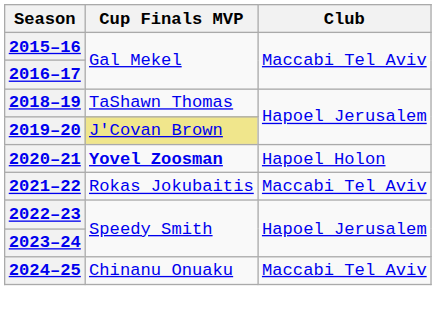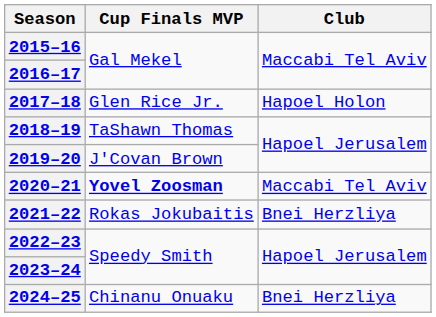 <table class="wikitable sortable">
 <tr>
 <th>Season</th>
 <th>Cup Finals MVP</th>
 <th>Club</th>
 </tr>
 <tr>
 <th><a href='#'>2015–16</a></th>
 <td rowspan=2> <a href='#'>Gal Mekel</a></td>
 <td rowspan=2><a href='#'>Maccabi Tel Aviv</a></td>
 </tr>
 <tr>
 <th><a href='#'>2016–17</a></th>
 </tr>
 <tr>
+<th><a href='#'>2017–18</a></th>
+<td> <a href='#'>Glen Rice Jr.</a></td>
+<td><a href='#'>Hapoel Holon</a></td>
+</tr>
+<tr>
 <th><a href='#'>2018–19</a></th>
 <td> <a href='#'>TaShawn Thomas</a></td>
 <td rowspan=2><a href='#'>Hapoel Jerusalem</a></td>
 </tr>
 <tr>
 <th><a href='#'>2019–20</a></th>
-<td style="background: khaki;"> <a href='#'>J'Covan Brown</a></td>
+<td> <a href='#'>J'Covan Brown</a></td>
 </tr>
 <tr>
 <th><a href='#'>2020–21</a></th>
 <td><strong> <a href='#'>Yovel Zoosman</a></strong></td>
-<td><a href='#'>Hapoel Holon</a></td>
+<td><a href='#'>Maccabi Tel Aviv</a></td>
 </tr>
 <tr>
 <th><a href='#'>2021–22</a></th>
 <td> <a href='#'>Rokas Jokubaitis</a></td>
-<td><a href='#'>Maccabi Tel Aviv</a></td>
+<td><a href='#'>Bnei Herzliya</a></td>
 </tr>
 <tr>
 <th><a href='#'>2022–23</a></th>
 <td rowspan=2> <a href='#'>Speedy Smith</a></td>
 <td rowspan=2><a href='#'>Hapoel Jerusalem</a></td>
 </tr>
 <tr>
 <th><a href='#'>2023–24</a></th>
 </tr>
 <tr>
 <th><a href='#'>2024–25</a></th>
 <td> <a href='#'>Chinanu Onuaku</a></td>
-<td><a href='#'>Maccabi Tel Aviv</a></td>
+<td><a href='#'>Bnei Herzliya</a></td>
 </tr>
 </table>
